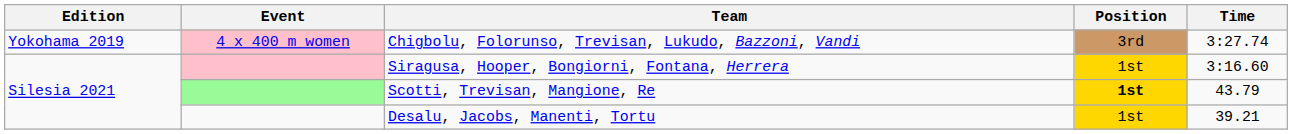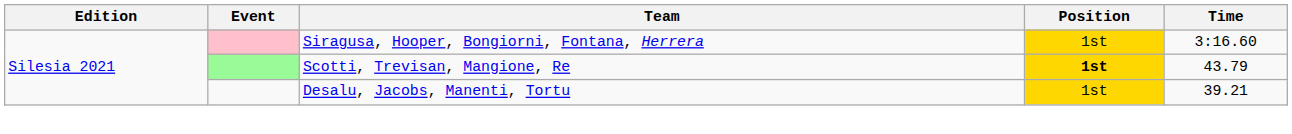 <table class="wikitable" width=80% style="font-size:90%; text-align:center;">
 <tr>
 <th>Edition</th>
 <th>Event</th>
 <th>Team</th>
 <th>Position</th>
 <th>Time</th>
-</tr>
-<tr>
-<td align=left> <a href='#'>Yokohama 2019</a></td>
-<td bgcolor=pink><a href='#'>4 x 400 m women</a></td>
-<td align=left><a href='#'>Chigbolu</a>, <a href='#'>Folorunso</a>, <a href='#'>Trevisan</a>, <a href='#'>Lukudo</a>, <em><a href='#'>Bazzoni</a></em>, <em><a href='#'>Vandi</a></em></td>
-<td bgcolor=cc9966>3rd</td>
-<td>3:27.74</td>
 </tr>
 <tr>
 <td rowspan=3 align=left> <a href='#'>Silesia 2021</a></td>
 <td bgcolor=pink><a href='#'></a></td>
 <td align=left><a href='#'>Siragusa</a>, <a href='#'>Hooper</a>, <a href='#'>Bongiorni</a>, <a href='#'>Fontana</a>, <em><a href='#'>Herrera</a></em></td>
 <td bgcolor=gold>1st</td>
 <td>3:16.60</td>
 </tr>
 <tr>
 <td bgcolor=palegreen><a href='#'></a></td>
 <td align=left><a href='#'>Scotti</a>, <a href='#'>Trevisan</a>, <a href='#'>Mangione</a>, <a href='#'>Re</a></td>
 <td bgcolor=gold><strong>1st</strong></td>
 <td>43.79</td>
 </tr>
 <tr>
 <td><a href='#'></a></td>
 <td align=left><a href='#'>Desalu</a>, <a href='#'>Jacobs</a>, <a href='#'>Manenti</a>, <a href='#'>Tortu</a></td>
 <td bgcolor=gold>1st</td>
 <td>39.21</td>
 </tr>
 </table>
